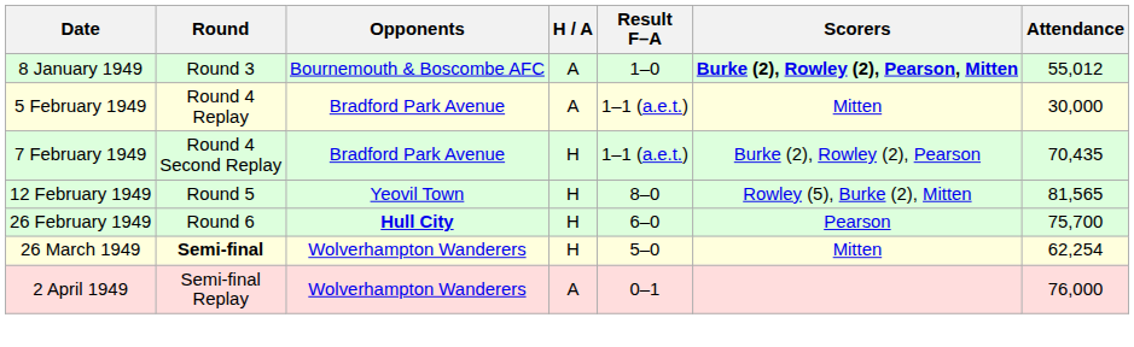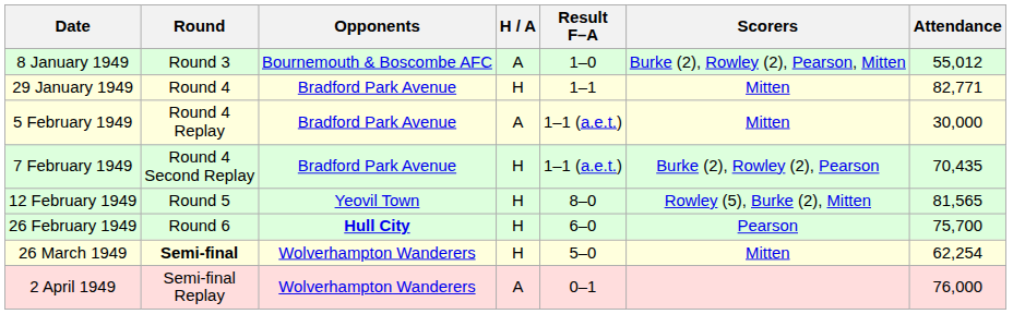 <table class="wikitable" style="text-align:center">
 <tr>
 <th>Date</th>
 <th>Round</th>
 <th>Opponents</th>
 <th>H / A</th>
 <th>Result<br>F–A</th>
 <th>Scorers</th>
 <th>Attendance</th>
 </tr>
 <tr bgcolor="#ddffdd">
 <td>8 January 1949</td>
 <td>Round 3</td>
 <td><a href='#'>Bournemouth & Boscombe AFC</a></td>
 <td>A</td>
 <td>1–0</td>
-<td><strong><a href='#'>Burke</a> (2), <a href='#'>Rowley</a> (2), <a href='#'>Pearson</a>, <a href='#'>Mitten</a></strong></td>
+<td><a href='#'>Burke</a> (2), <a href='#'>Rowley</a> (2), <a href='#'>Pearson</a>, <a href='#'>Mitten</a></td>
 <td>55,012</td>
+</tr>
+<tr bgcolor="#ffffdd">
+<td>29 January 1949</td>
+<td>Round 4</td>
+<td><a href='#'>Bradford Park Avenue</a></td>
+<td>H</td>
+<td>1–1</td>
+<td><a href='#'>Mitten</a></td>
+<td>82,771</td>
 </tr>
 <tr bgcolor="#ffffdd">
 <td>5 February 1949</td>
 <td>Round 4<br>Replay</td>
 <td><a href='#'>Bradford Park Avenue</a></td>
 <td>A</td>
 <td>1–1 (<a href='#'>a.e.t.</a>)</td>
 <td><a href='#'>Mitten</a></td>
 <td>30,000</td>
 </tr>
 <tr bgcolor="#ddffdd">
 <td>7 February 1949</td>
 <td>Round 4<br>Second Replay</td>
 <td><a href='#'>Bradford Park Avenue</a></td>
 <td>H</td>
 <td>1–1 (<a href='#'>a.e.t.</a>)</td>
 <td><a href='#'>Burke</a> (2), <a href='#'>Rowley</a> (2), <a href='#'>Pearson</a></td>
 <td>70,435</td>
 </tr>
 <tr bgcolor="#ddffdd">
 <td>12 February 1949</td>
 <td>Round 5</td>
 <td><a href='#'>Yeovil Town</a></td>
 <td>H</td>
 <td>8–0</td>
 <td><a href='#'>Rowley</a> (5), <a href='#'>Burke</a> (2), <a href='#'>Mitten</a></td>
 <td>81,565</td>
 </tr>
 <tr bgcolor="#ddffdd">
 <td>26 February 1949</td>
 <td>Round 6</td>
 <td><strong><a href='#'>Hull City</a></strong></td>
 <td>H</td>
 <td>6–0</td>
 <td><a href='#'>Pearson</a></td>
 <td>75,700</td>
 </tr>
 <tr bgcolor="#ffffdd">
 <td>26 March 1949</td>
 <td><strong>Semi-final</strong></td>
 <td><a href='#'>Wolverhampton Wanderers</a></td>
 <td>H</td>
 <td>5–0</td>
 <td><a href='#'>Mitten</a></td>
 <td>62,254</td>
 </tr>
 <tr bgcolor="#ffdddd">
 <td>2 April 1949</td>
 <td>Semi-final<br>Replay</td>
 <td><a href='#'>Wolverhampton Wanderers</a></td>
 <td>A</td>
 <td>0–1</td>
 <td></td>
 <td>76,000</td>
 </tr>
 </table>
